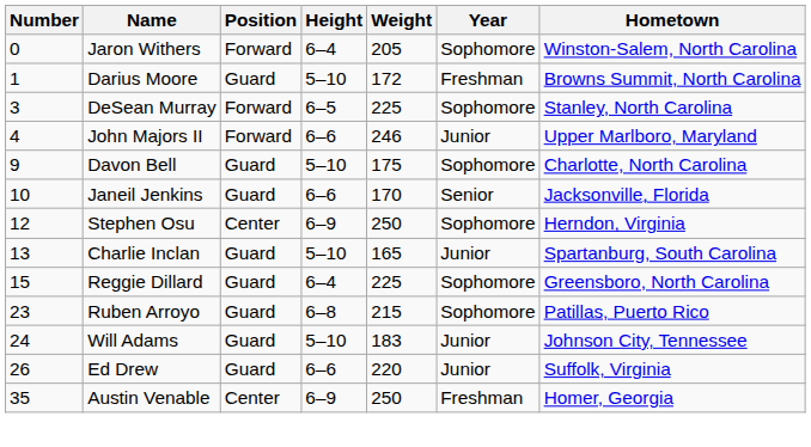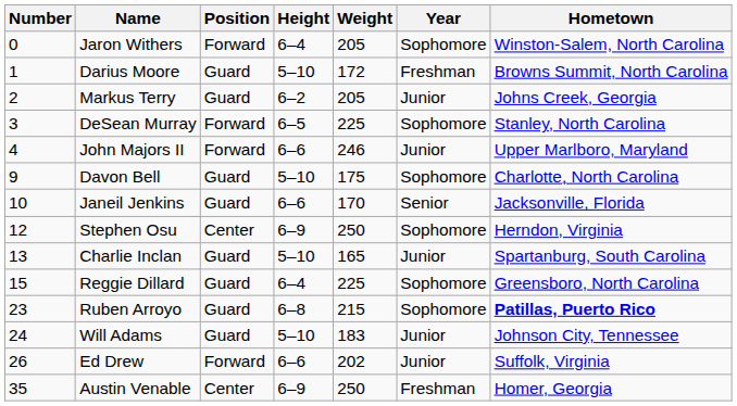 <table class="wikitable sortable" style="font-size: 95%;">
 <tr>
 <th>Number</th>
 <th>Name</th>
 <th>Position</th>
 <th>Height</th>
 <th>Weight</th>
 <th>Year</th>
 <th>Hometown</th>
 </tr>
 <tr>
 <td>0</td>
 <td>Jaron Withers</td>
 <td>Forward</td>
 <td>6–4</td>
 <td>205</td>
 <td>Sophomore</td>
 <td><a href='#'>Winston-Salem, North Carolina</a></td>
 </tr>
 <tr>
 <td>1</td>
 <td>Darius Moore</td>
 <td>Guard</td>
 <td>5–10</td>
 <td>172</td>
 <td>Freshman</td>
 <td><a href='#'>Browns Summit, North Carolina</a></td>
+</tr>
+<tr>
+<td>2</td>
+<td>Markus Terry</td>
+<td>Guard</td>
+<td>6–2</td>
+<td>205</td>
+<td>Junior</td>
+<td><a href='#'>Johns Creek, Georgia</a></td>
 </tr>
 <tr>
 <td>3</td>
 <td>DeSean Murray</td>
 <td>Forward</td>
 <td>6–5</td>
 <td>225</td>
 <td>Sophomore</td>
 <td><a href='#'>Stanley, North Carolina</a></td>
 </tr>
 <tr>
 <td>4</td>
 <td>John Majors II</td>
 <td>Forward</td>
 <td>6–6</td>
 <td>246</td>
 <td>Junior</td>
 <td><a href='#'>Upper Marlboro, Maryland</a></td>
 </tr>
 <tr>
 <td>9</td>
 <td>Davon Bell</td>
 <td>Guard</td>
 <td>5–10</td>
 <td>175</td>
 <td>Sophomore</td>
 <td><a href='#'>Charlotte, North Carolina</a></td>
 </tr>
 <tr>
 <td>10</td>
 <td>Janeil Jenkins</td>
 <td>Guard</td>
 <td>6–6</td>
 <td>170</td>
 <td>Senior</td>
 <td><a href='#'>Jacksonville, Florida</a></td>
 </tr>
 <tr>
 <td>12</td>
 <td>Stephen Osu</td>
 <td>Center</td>
 <td>6–9</td>
 <td>250</td>
 <td>Sophomore</td>
 <td><a href='#'>Herndon, Virginia</a></td>
 </tr>
 <tr>
 <td>13</td>
 <td>Charlie Inclan</td>
 <td>Guard</td>
 <td>5–10</td>
 <td>165</td>
 <td>Junior</td>
 <td><a href='#'>Spartanburg, South Carolina</a></td>
 </tr>
 <tr>
 <td>15</td>
 <td>Reggie Dillard</td>
 <td>Guard</td>
 <td>6–4</td>
 <td>225</td>
 <td>Sophomore</td>
 <td><a href='#'>Greensboro, North Carolina</a></td>
 </tr>
 <tr>
 <td>23</td>
 <td>Ruben Arroyo</td>
 <td>Guard</td>
 <td>6–8</td>
 <td>215</td>
 <td>Sophomore</td>
-<td><a href='#'>Patillas, Puerto Rico</a></td>
+<td><strong><a href='#'>Patillas, Puerto Rico</a></strong></td>
 </tr>
 <tr>
 <td>24</td>
 <td>Will Adams</td>
 <td>Guard</td>
 <td>5–10</td>
 <td>183</td>
 <td>Junior</td>
 <td><a href='#'>Johnson City, Tennessee</a></td>
 </tr>
 <tr>
 <td>26</td>
 <td>Ed Drew</td>
-<td>Guard</td>
+<td>Forward</td>
 <td>6–6</td>
-<td>220</td>
+<td>202</td>
 <td>Junior</td>
 <td><a href='#'>Suffolk, Virginia</a></td>
 </tr>
 <tr>
 <td>35</td>
 <td>Austin Venable</td>
 <td>Center</td>
 <td>6–9</td>
 <td>250</td>
 <td>Freshman</td>
 <td><a href='#'>Homer, Georgia</a></td>
 </tr>
 </table>
